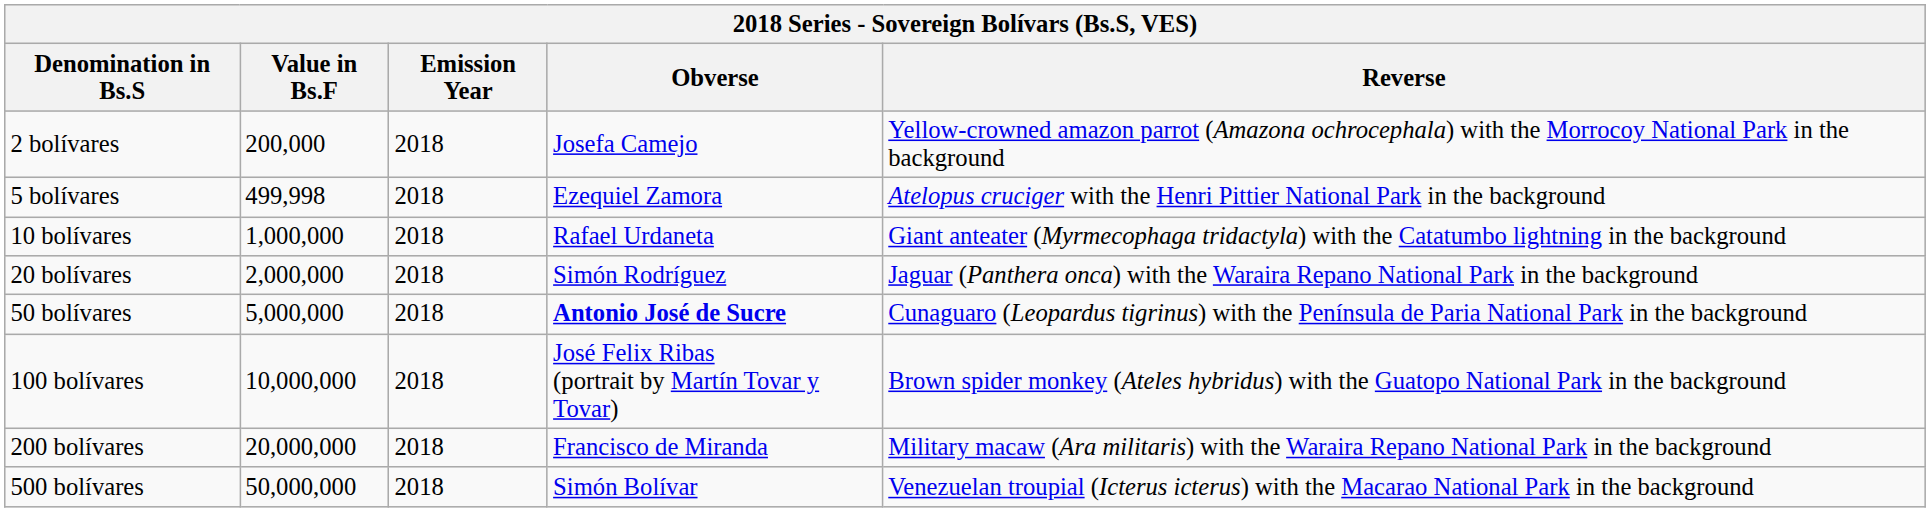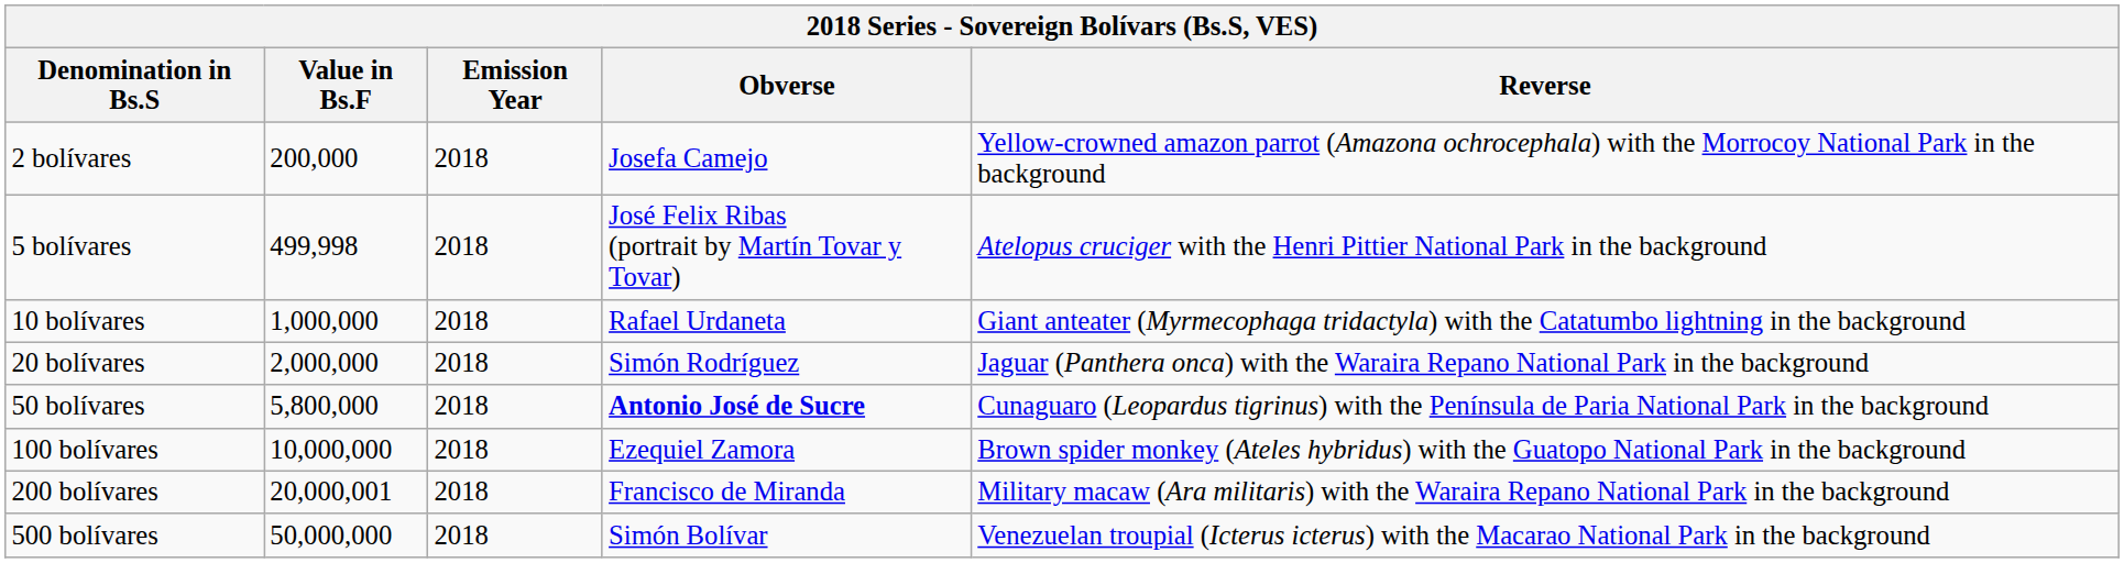 <table class="wikitable">
 <tr>
 <th colspan="7">2018 Series - Sovereign Bolívars (Bs.S, VES)</th>
 </tr>
 <tr>
 <th>Denomination in Bs.S</th>
 <th>Value in Bs.F</th>
 <th>Emission Year</th>
 <th>Obverse</th>
 <th>Reverse</th>
 </tr>
 <tr>
 <td>2 bolívares</td>
 <td>200,000</td>
 <td>2018</td>
 <td><a href='#'>Josefa Camejo</a></td>
 <td><a href='#'>Yellow-crowned amazon parrot</a> (<em>Amazona ochrocephala</em>) with the <a href='#'>Morrocoy National Park</a> in the background</td>
 </tr>
 <tr>
 <td>5 bolívares</td>
 <td>499,998</td>
 <td>2018</td>
-<td><a href='#'>Ezequiel Zamora</a></td>
+<td><a href='#'>José Felix Ribas</a> <br> (portrait by <a href='#'>Martín Tovar y Tovar</a>)</td>
 <td><em><a href='#'>Atelopus cruciger</a></em> with the <a href='#'>Henri Pittier National Park</a> in the background</td>
 </tr>
 <tr>
 <td>10 bolívares</td>
 <td>1,000,000</td>
 <td>2018</td>
 <td><a href='#'>Rafael Urdaneta</a></td>
 <td><a href='#'>Giant anteater</a> (<em>Myrmecophaga tridactyla</em>) with the <a href='#'>Catatumbo lightning</a> in the background</td>
 </tr>
 <tr>
 <td>20 bolívares</td>
 <td>2,000,000</td>
 <td>2018</td>
 <td><a href='#'>Simón Rodríguez</a></td>
 <td><a href='#'>Jaguar</a> (<em>Panthera onca</em>) with the <a href='#'>Waraira Repano National Park</a> in the background</td>
 </tr>
 <tr>
 <td>50 bolívares</td>
-<td>5,000,000</td>
+<td>5,800,000</td>
 <td>2018</td>
 <td><strong><a href='#'>Antonio José de Sucre</a></strong></td>
 <td><a href='#'>Cunaguaro</a> (<em>Leopardus tigrinus</em>) with the <a href='#'>Península de Paria National Park</a> in the background</td>
 </tr>
 <tr>
 <td>100 bolívares</td>
 <td>10,000,000</td>
 <td>2018</td>
-<td><a href='#'>José Felix Ribas</a> <br> (portrait by <a href='#'>Martín Tovar y Tovar</a>)</td>
+<td><a href='#'>Ezequiel Zamora</a></td>
 <td><a href='#'>Brown spider monkey</a> (<em>Ateles hybridus</em>) with the <a href='#'>Guatopo National Park</a> in the background</td>
 </tr>
 <tr>
 <td>200 bolívares</td>
-<td>20,000,000</td>
+<td>20,000,001</td>
 <td>2018</td>
 <td><a href='#'>Francisco de Miranda</a></td>
 <td><a href='#'>Military macaw</a> (<em>Ara militaris</em>) with the <a href='#'>Waraira Repano National Park</a> in the background</td>
 </tr>
 <tr>
 <td>500 bolívares</td>
 <td>50,000,000</td>
 <td>2018</td>
 <td><a href='#'>Simón Bolívar</a></td>
 <td><a href='#'>Venezuelan troupial</a> (<em>Icterus icterus</em>) with the <a href='#'>Macarao National Park</a> in the background</td>
 </tr>
 </table>
